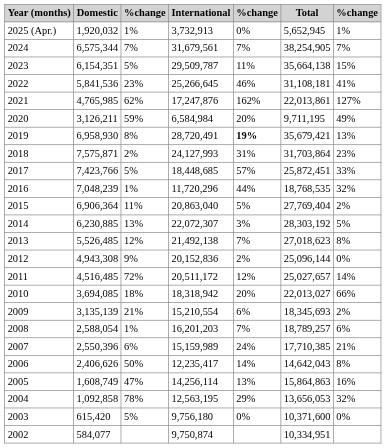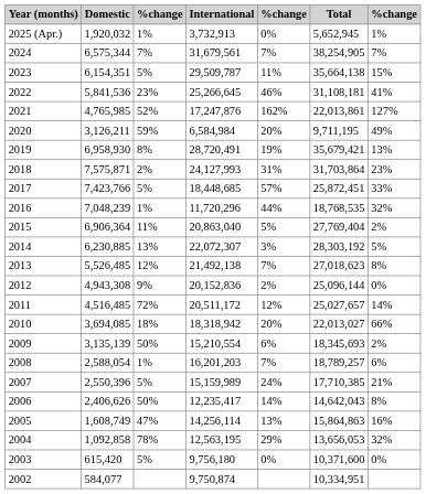 <table class="toccolours" border="1" cellpadding="4" style="border-collapse:collapse; margin:1em auto;">
 <tr style="background:lightgrey;">
 <th>Year (months)</th>
 <th>Domestic</th>
 <th>%change</th>
 <th>International</th>
 <th>%change</th>
 <th>Total</th>
 <th>%change</th>
 </tr>
 <tr>
 <td>2025 (Apr.)</td>
 <td>1,920,032</td>
 <td> 1%</td>
 <td>3,732,913</td>
 <td> 0%</td>
 <td>5,652,945</td>
 <td> 1%</td>
 </tr>
 <tr>
 <td>2024</td>
 <td>6,575,344</td>
 <td> 7%</td>
 <td>31,679,561</td>
 <td> 7%</td>
 <td>38,254,905</td>
 <td> 7%</td>
 </tr>
 <tr>
 <td>2023</td>
 <td>6,154,351</td>
 <td> 5%</td>
 <td>29,509,787</td>
 <td> 11%</td>
 <td>35,664,138</td>
 <td> 15%</td>
 </tr>
 <tr>
 <td>2022</td>
 <td>5,841,536</td>
 <td> 23%</td>
 <td>25,266,645</td>
 <td> 46%</td>
 <td>31,108,181</td>
 <td> 41%</td>
 </tr>
 <tr>
 <td>2021</td>
 <td>4,765,985</td>
-<td> 62%</td>
+<td> 52%</td>
 <td>17,247,876</td>
 <td> 162%</td>
 <td>22,013,861</td>
 <td> 127%</td>
 </tr>
 <tr>
 <td>2020</td>
 <td>3,126,211</td>
 <td> 59%</td>
 <td>6,584,984</td>
 <td> 20%</td>
 <td>9,711,195</td>
 <td> 49%</td>
 </tr>
 <tr>
 <td>2019</td>
 <td>6,958,930</td>
 <td> 8%</td>
 <td>28,720,491</td>
-<td><strong> 19%</strong></td>
+<td> 19%</td>
 <td>35,679,421</td>
 <td> 13%</td>
 </tr>
 <tr>
 <td>2018</td>
 <td>7,575,871</td>
 <td> 2%</td>
 <td>24,127,993</td>
 <td> 31%</td>
 <td>31,703,864</td>
 <td> 23%</td>
 </tr>
 <tr>
 <td>2017</td>
 <td>7,423,766</td>
 <td> 5%</td>
 <td>18,448,685</td>
 <td> 57%</td>
 <td>25,872,451</td>
 <td> 33%</td>
 </tr>
 <tr>
 <td>2016</td>
 <td>7,048,239</td>
 <td> 1%</td>
 <td>11,720,296</td>
 <td> 44%</td>
 <td>18,768,535</td>
 <td> 32%</td>
 </tr>
 <tr>
 <td>2015</td>
 <td>6,906,364</td>
 <td> 11%</td>
 <td>20,863,040</td>
 <td> 5%</td>
 <td>27,769,404</td>
 <td> 2%</td>
 </tr>
 <tr>
 <td>2014</td>
 <td>6,230,885</td>
 <td> 13%</td>
 <td>22,072,307</td>
 <td> 3%</td>
 <td>28,303,192</td>
 <td> 5%</td>
 </tr>
 <tr>
 <td>2013</td>
 <td>5,526,485</td>
 <td> 12%</td>
 <td>21,492,138</td>
 <td> 7%</td>
 <td>27,018,623</td>
 <td> 8%</td>
 </tr>
 <tr>
 <td>2012</td>
 <td>4,943,308</td>
 <td> 9%</td>
 <td>20,152,836</td>
 <td> 2%</td>
 <td>25,096,144</td>
 <td> 0%</td>
 </tr>
 <tr>
 <td>2011</td>
 <td>4,516,485</td>
 <td> 72%</td>
 <td>20,511,172</td>
 <td> 12%</td>
 <td>25,027,657</td>
 <td> 14%</td>
 </tr>
 <tr>
 <td>2010</td>
 <td>3,694,085</td>
 <td> 18%</td>
 <td>18,318,942</td>
 <td> 20%</td>
 <td>22,013,027</td>
 <td> 66%</td>
 </tr>
 <tr>
 <td>2009</td>
 <td>3,135,139</td>
-<td> 21%</td>
+<td> 50%</td>
 <td>15,210,554</td>
 <td> 6%</td>
 <td>18,345,693</td>
 <td> 2%</td>
 </tr>
 <tr>
 <td>2008</td>
 <td>2,588,054</td>
 <td> 1%</td>
 <td>16,201,203</td>
 <td> 7%</td>
 <td>18,789,257</td>
 <td> 6%</td>
 </tr>
 <tr>
 <td>2007</td>
 <td>2,550,396</td>
-<td> 6%</td>
+<td> 5%</td>
 <td>15,159,989</td>
 <td> 24%</td>
 <td>17,710,385</td>
 <td> 21%</td>
 </tr>
 <tr>
 <td>2006</td>
 <td>2,406,626</td>
 <td> 50%</td>
 <td>12,235,417</td>
 <td> 14%</td>
 <td>14,642,043</td>
 <td> 8%</td>
 </tr>
 <tr>
 <td>2005</td>
 <td>1,608,749</td>
 <td> 47%</td>
 <td>14,256,114</td>
 <td> 13%</td>
 <td>15,864,863</td>
 <td> 16%</td>
 </tr>
 <tr>
 <td>2004</td>
 <td>1,092,858</td>
 <td> 78%</td>
 <td>12,563,195</td>
 <td> 29%</td>
 <td>13,656,053</td>
 <td> 32%</td>
 </tr>
 <tr>
 <td>2003</td>
 <td>615,420</td>
 <td> 5%</td>
 <td>9,756,180</td>
 <td> 0%</td>
 <td>10,371,600</td>
 <td> 0%</td>
 </tr>
 <tr>
 <td>2002</td>
 <td>584,077</td>
 <td></td>
 <td>9,750,874</td>
 <td></td>
 <td>10,334,951</td>
 <td></td>
 </tr>
 </table>
